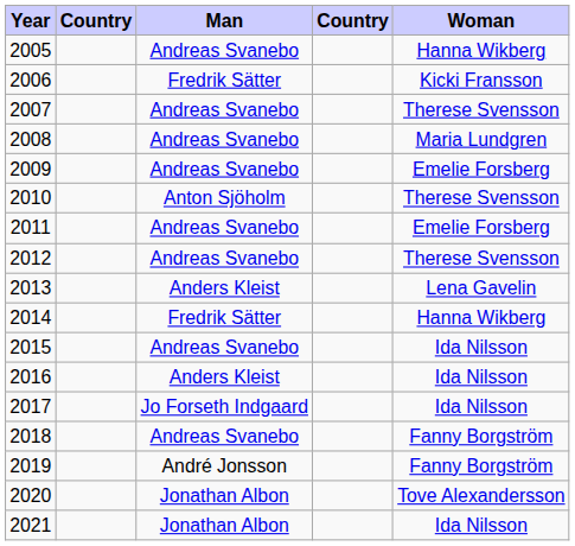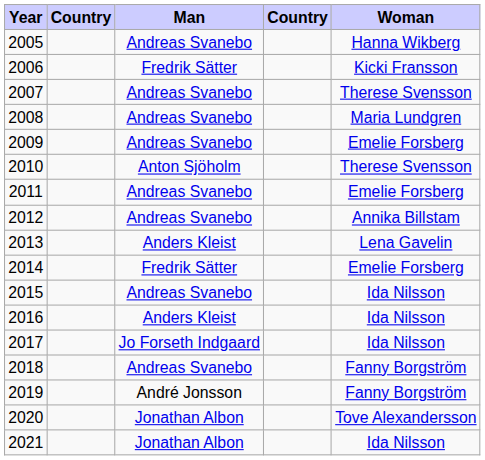 <table class="wikitable" style="font-size:95%; text-align:center;">
 <tr>
 <th style="background:#ccccff">Year</th>
 <th style="background:#ccccff">Country</th>
 <th style="background:#ccccff">Man</th>
 <th style="background:#ccccff">Country</th>
 <th style="background:#ccccff">Woman</th>
 </tr>
 <tr>
 <td>2005</td>
 <td align=left></td>
 <td><a href='#'>Andreas Svanebo</a></td>
 <td align=left></td>
 <td><a href='#'>Hanna Wikberg</a></td>
 </tr>
 <tr>
 <td>2006</td>
 <td align=left></td>
 <td><a href='#'>Fredrik Sätter</a></td>
 <td align=left></td>
 <td><a href='#'>Kicki Fransson</a></td>
 </tr>
 <tr>
 <td>2007</td>
 <td align=left></td>
 <td><a href='#'>Andreas Svanebo</a></td>
 <td align=left></td>
 <td><a href='#'>Therese Svensson</a></td>
 </tr>
 <tr>
 <td>2008</td>
 <td align=left></td>
 <td><a href='#'>Andreas Svanebo</a></td>
 <td align=left></td>
 <td><a href='#'>Maria Lundgren</a></td>
 </tr>
 <tr>
 <td>2009</td>
 <td align=left></td>
 <td><a href='#'>Andreas Svanebo</a></td>
 <td align=left></td>
 <td><a href='#'>Emelie Forsberg</a></td>
 </tr>
 <tr>
 <td>2010</td>
 <td align=left></td>
 <td><a href='#'>Anton Sjöholm</a></td>
 <td align=left></td>
 <td><a href='#'>Therese Svensson</a></td>
 </tr>
 <tr>
 <td>2011</td>
 <td align=left></td>
 <td><a href='#'>Andreas Svanebo</a></td>
 <td align=left></td>
 <td><a href='#'>Emelie Forsberg</a></td>
 </tr>
 <tr>
 <td>2012</td>
 <td align=left></td>
 <td><a href='#'>Andreas Svanebo</a></td>
 <td align=left></td>
-<td><a href='#'>Therese Svensson</a></td>
+<td><a href='#'>Annika Billstam</a></td>
 </tr>
 <tr>
 <td>2013</td>
 <td align=left></td>
 <td><a href='#'>Anders Kleist</a></td>
 <td align=left></td>
 <td><a href='#'>Lena Gavelin</a></td>
 </tr>
 <tr>
 <td>2014</td>
 <td align=left></td>
 <td><a href='#'>Fredrik Sätter</a></td>
 <td align=left></td>
-<td><a href='#'>Hanna Wikberg</a></td>
+<td><a href='#'>Emelie Forsberg</a></td>
 </tr>
 <tr>
 <td>2015</td>
 <td align=left></td>
 <td><a href='#'>Andreas Svanebo</a></td>
 <td align=left></td>
 <td><a href='#'>Ida Nilsson</a></td>
 </tr>
 <tr>
 <td>2016</td>
 <td align=left></td>
 <td><a href='#'>Anders Kleist</a></td>
 <td align=left></td>
 <td><a href='#'>Ida Nilsson</a></td>
 </tr>
 <tr>
 <td>2017</td>
 <td align=left></td>
 <td><a href='#'>Jo Forseth Indgaard</a></td>
 <td align=left></td>
 <td><a href='#'>Ida Nilsson</a></td>
 </tr>
 <tr>
 <td>2018</td>
 <td align=left></td>
 <td><a href='#'>Andreas Svanebo</a></td>
 <td align=left></td>
 <td><a href='#'>Fanny Borgström</a></td>
 </tr>
 <tr>
 <td>2019</td>
 <td align=left></td>
 <td>André Jonsson</td>
 <td align=left></td>
 <td><a href='#'>Fanny Borgström</a></td>
 </tr>
 <tr>
 <td>2020</td>
 <td align=left></td>
 <td><a href='#'>Jonathan Albon</a></td>
 <td align=left></td>
 <td><a href='#'>Tove Alexandersson</a></td>
 </tr>
 <tr>
 <td>2021</td>
 <td align=left></td>
 <td><a href='#'>Jonathan Albon</a></td>
 <td align=left></td>
 <td><a href='#'>Ida Nilsson</a></td>
 </tr>
 </table>
